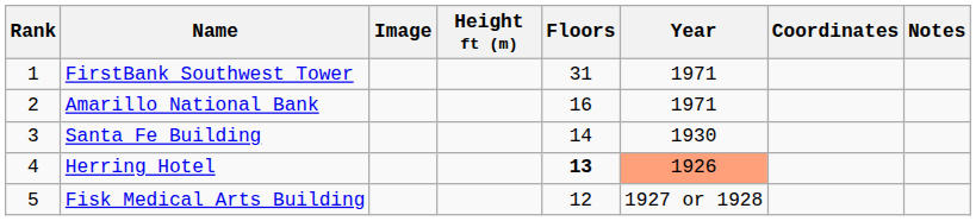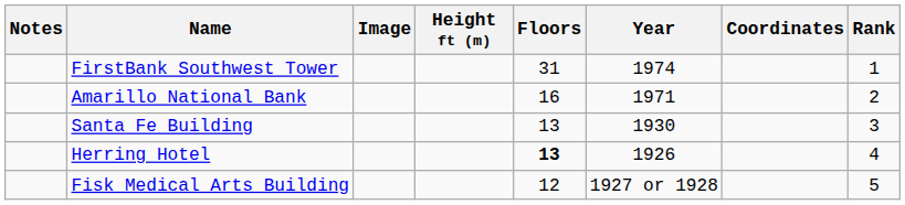 <table class="wikitable plainrowheaders sortable">
 <tr>
-<th scope="col" class="unsortable">Rank</th>
+<th scope="col" class="unsortable">Notes</th>
 <th scope="col">Name</th>
 <th scope="col" class="unsortable">Image</th>
 <th scope="col" width="65px">Height<br><small>ft (m)</small></th>
 <th scope="col">Floors</th>
 <th scope="col">Year</th>
 <th scope="col">Coordinates</th>
-<th scope="col" class="unsortable">Notes</th>
+<th scope="col" class="unsortable">Rank</th>
 </tr>
 <tr>
-<td align="center">1</td>
+<td></td>
 <td scope="row"><a href='#'>FirstBank Southwest Tower</a></td>
 <td></td>
 <td align="center"></td>
 <td align="center">31</td>
-<td align="center">1971</td>
+<td align="center">1974</td>
 <td align="center"></td>
-<td></td>
+<td align="center">1</td>
 </tr>
 <tr>
-<td align="center">2</td>
+<td></td>
 <td scope="row"><a href='#'>Amarillo National Bank</a></td>
 <td></td>
 <td align="center"></td>
 <td align="center">16</td>
 <td align="center">1971</td>
 <td align="center"></td>
-<td></td>
+<td align="center">2</td>
 </tr>
 <tr>
-<td align="center">3</td>
+<td></td>
 <td scope="row"><a href='#'>Santa Fe Building</a></td>
 <td></td>
 <td align="center"></td>
-<td align="center">14</td>
+<td align="center">13</td>
 <td align="center">1930</td>
 <td align="center"></td>
-<td></td>
+<td align="center">3</td>
 </tr>
 <tr>
-<td align="center">4</td>
+<td></td>
 <td scope="row"><a href='#'>Herring Hotel</a></td>
 <td></td>
 <td align="center"></td>
 <td align="center"><strong>13</strong></td>
-<td align="center" style="background: lightsalmon;">1926</td>
+<td align="center">1926</td>
 <td align="center"></td>
-<td></td>
+<td align="center">4</td>
 </tr>
 <tr>
-<td align="center">5</td>
+<td></td>
 <td scope="row"><a href='#'>Fisk Medical Arts Building</a></td>
 <td></td>
 <td align="center"></td>
 <td align="center">12</td>
 <td align="center">1927 or 1928</td>
 <td align="center"></td>
-<td></td>
+<td align="center">5</td>
 </tr>
 </table>
